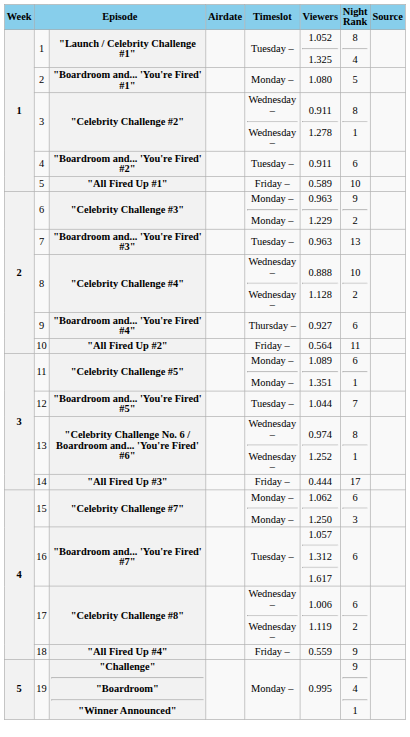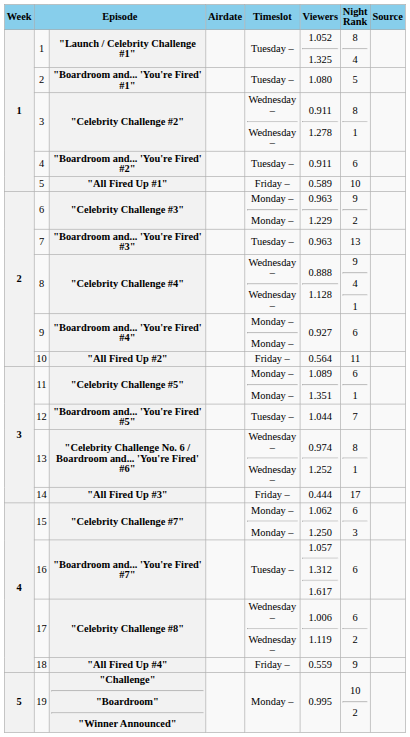 <table class="wikitable plainrowheaders" style="text-align:center; line-height:16px; width:99%;">
 <tr>
 <th scope="col" style="background:skyblue; color:black;">Week</th>
 <th scope="col" style="background:skyblue; color:black;" colspan="2">Episode</th>
 <th scope="col" style="background:skyblue; color:black;">Airdate</th>
 <th scope="col" style="background:skyblue; color:black;">Timeslot</th>
 <th scope="col" style="background:skyblue; color:black;">Viewers<br><small></small></th>
 <th scope="col" style="background:skyblue; color:black;">Night<br>Rank</th>
 <th scope="col" style="background:skyblue; color:black;">Source</th>
 </tr>
 <tr>
 <th rowspan="5">1</th>
 <td style="text-align:center">1</td>
 <th>"Launch / Celebrity Challenge #1"</th>
 <td></td>
 <td>Tuesday –</td>
 <td>1.052<hr>1.325</td>
 <td>8<hr>4</td>
 <td></td>
 </tr>
 <tr>
 <td style="text-align:center">2</td>
 <th>"Boardroom and... 'You're Fired' #1"</th>
 <td></td>
-<td>Monday –</td>
+<td>Tuesday –</td>
 <td>1.080</td>
 <td>5</td>
 <td></td>
 </tr>
 <tr>
 <td style="text-align:center">3</td>
 <th>"Celebrity Challenge #2"</th>
 <td></td>
 <td>Wednesday –<hr>Wednesday –</td>
 <td>0.911<hr>1.278</td>
 <td>8<hr>1</td>
 <td></td>
 </tr>
 <tr>
 <td style="text-align:center">4</td>
 <th>"Boardroom and... 'You're Fired' #2"</th>
 <td></td>
 <td>Tuesday –</td>
 <td>0.911</td>
 <td>6</td>
 <td></td>
 </tr>
 <tr>
 <td style="text-align:center">5</td>
 <th>"All Fired Up #1"</th>
 <td></td>
 <td>Friday –</td>
 <td>0.589</td>
 <td>10</td>
 <td></td>
 </tr>
 <tr>
 <th rowspan="5">2</th>
 <td style="text-align:center">6</td>
 <th>"Celebrity Challenge #3"</th>
 <td></td>
 <td>Monday –<hr>Monday –</td>
 <td>0.963<hr>1.229</td>
 <td>9<hr>2</td>
 <td></td>
 </tr>
 <tr>
 <td style="text-align:center">7</td>
 <th>"Boardroom and... 'You're Fired' #3"</th>
 <td></td>
 <td>Tuesday –</td>
 <td>0.963</td>
 <td>13</td>
 <td></td>
 </tr>
 <tr>
 <td style="text-align:center">8</td>
 <th>"Celebrity Challenge #4"</th>
 <td></td>
 <td>Wednesday –<hr>Wednesday –</td>
 <td>0.888<hr>1.128</td>
-<td>10<hr>2</td>
+<td>9<hr>4<hr>1</td>
 <td></td>
 </tr>
 <tr>
 <td style="text-align:center">9</td>
 <th>"Boardroom and... 'You're Fired' #4"</th>
 <td></td>
-<td>Thursday –</td>
+<td>Monday –<hr>Monday –</td>
 <td>0.927</td>
 <td>6</td>
 <td></td>
 </tr>
 <tr>
 <td style="text-align:center">10</td>
 <th>"All Fired Up #2"</th>
 <td></td>
 <td>Friday –</td>
 <td>0.564</td>
 <td>11</td>
 <td></td>
 </tr>
 <tr>
 <th rowspan="4">3</th>
 <td style="text-align:center">11</td>
 <th>"Celebrity Challenge #5"</th>
 <td></td>
 <td>Monday –<hr>Monday –</td>
 <td>1.089<hr>1.351</td>
 <td>6<hr>1</td>
 <td></td>
 </tr>
 <tr>
 <td style="text-align:center">12</td>
 <th>"Boardroom and... 'You're Fired' #5"</th>
 <td></td>
 <td>Tuesday –</td>
 <td>1.044</td>
 <td>7</td>
 <td></td>
 </tr>
 <tr>
 <td style="text-align:center">13</td>
 <th>"Celebrity Challenge No. 6 / Boardroom and... 'You're Fired' #6"</th>
 <td></td>
 <td>Wednesday –<hr>Wednesday –</td>
 <td>0.974<hr>1.252</td>
 <td>8<hr>1</td>
 <td></td>
 </tr>
 <tr>
 <td style="text-align:center">14</td>
 <th>"All Fired Up #3"</th>
 <td></td>
 <td>Friday –</td>
 <td>0.444</td>
 <td>17</td>
 <td></td>
 </tr>
 <tr>
 <th rowspan="4">4</th>
 <td style="text-align:center">15</td>
 <th>"Celebrity Challenge #7"</th>
 <td></td>
 <td>Monday –<hr>Monday –</td>
 <td>1.062<hr>1.250</td>
 <td>6<hr>3</td>
 <td></td>
 </tr>
 <tr>
 <td style="text-align:center">16</td>
 <th>"Boardroom and... 'You're Fired' #7"</th>
 <td></td>
 <td>Tuesday –</td>
 <td>1.057<hr>1.312<hr>1.617</td>
 <td>6</td>
 <td></td>
 </tr>
 <tr>
 <td style="text-align:center">17</td>
 <th>"Celebrity Challenge #8"</th>
 <td></td>
 <td>Wednesday –<hr>Wednesday –</td>
 <td>1.006<hr>1.119</td>
 <td>6<hr>2</td>
 <td></td>
 </tr>
 <tr>
 <td style="text-align:center">18</td>
 <th>"All Fired Up #4"</th>
 <td></td>
 <td>Friday –</td>
 <td>0.559</td>
 <td>9</td>
 <td></td>
 </tr>
 <tr>
 <th>5</th>
 <td style="text-align:center">19</td>
 <th>"Challenge"<hr>"Boardroom"<hr>"Winner Announced"</th>
 <td></td>
 <td>Monday –</td>
 <td>0.995</td>
-<td>9<hr>4<hr>1</td>
+<td>10<hr>2</td>
 <td rowspan="3"></td>
 </tr>
 </table>
